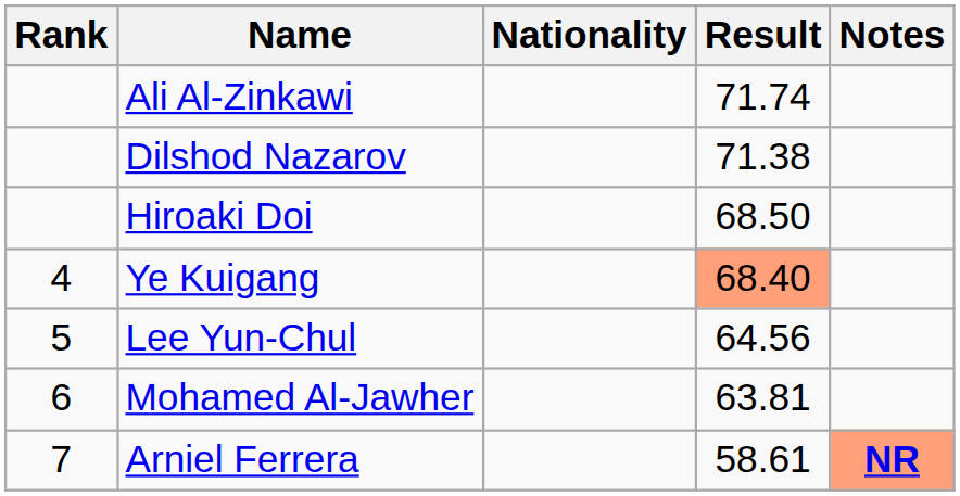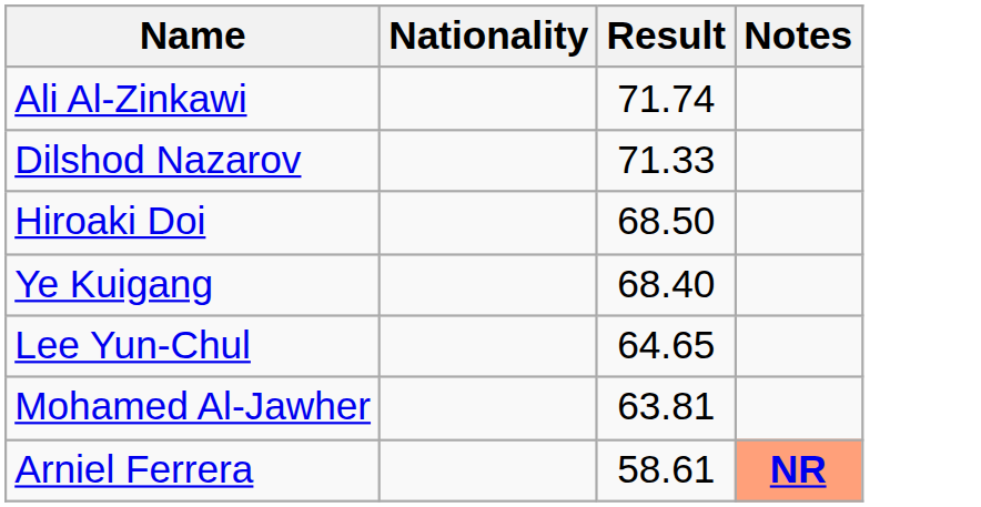 <table class="wikitable sortable" style="text-align:center">
 <tr>
-<th>Rank</th>
 <th>Name</th>
 <th>Nationality</th>
 <th>Result</th>
 <th>Notes</th>
 </tr>
 <tr>
-<td></td>
 <td align=left><a href='#'>Ali Al-Zinkawi</a></td>
 <td align=left></td>
 <td>71.74</td>
 <td></td>
 </tr>
 <tr>
-<td></td>
 <td align=left><a href='#'>Dilshod Nazarov</a></td>
 <td align=left></td>
-<td>71.38</td>
+<td>71.33</td>
 <td></td>
 </tr>
 <tr>
-<td></td>
 <td align=left><a href='#'>Hiroaki Doi</a></td>
 <td align=left></td>
 <td>68.50</td>
 <td></td>
 </tr>
 <tr>
-<td>4</td>
 <td align=left><a href='#'>Ye Kuigang</a></td>
 <td align=left></td>
-<td style="background: lightsalmon;">68.40</td>
+<td>68.40</td>
 <td></td>
 </tr>
 <tr>
-<td>5</td>
 <td align=left><a href='#'>Lee Yun-Chul</a></td>
 <td align=left></td>
-<td>64.56</td>
+<td>64.65</td>
 <td></td>
 </tr>
 <tr>
-<td>6</td>
 <td align=left><a href='#'>Mohamed Al-Jawher</a></td>
 <td align=left></td>
 <td>63.81</td>
 <td></td>
 </tr>
 <tr>
-<td>7</td>
 <td align=left><a href='#'>Arniel Ferrera</a></td>
 <td align=left></td>
 <td>58.61</td>
 <td style="background: lightsalmon;"><strong><a href='#'>NR</a></strong></td>
 </tr>
 </table>
